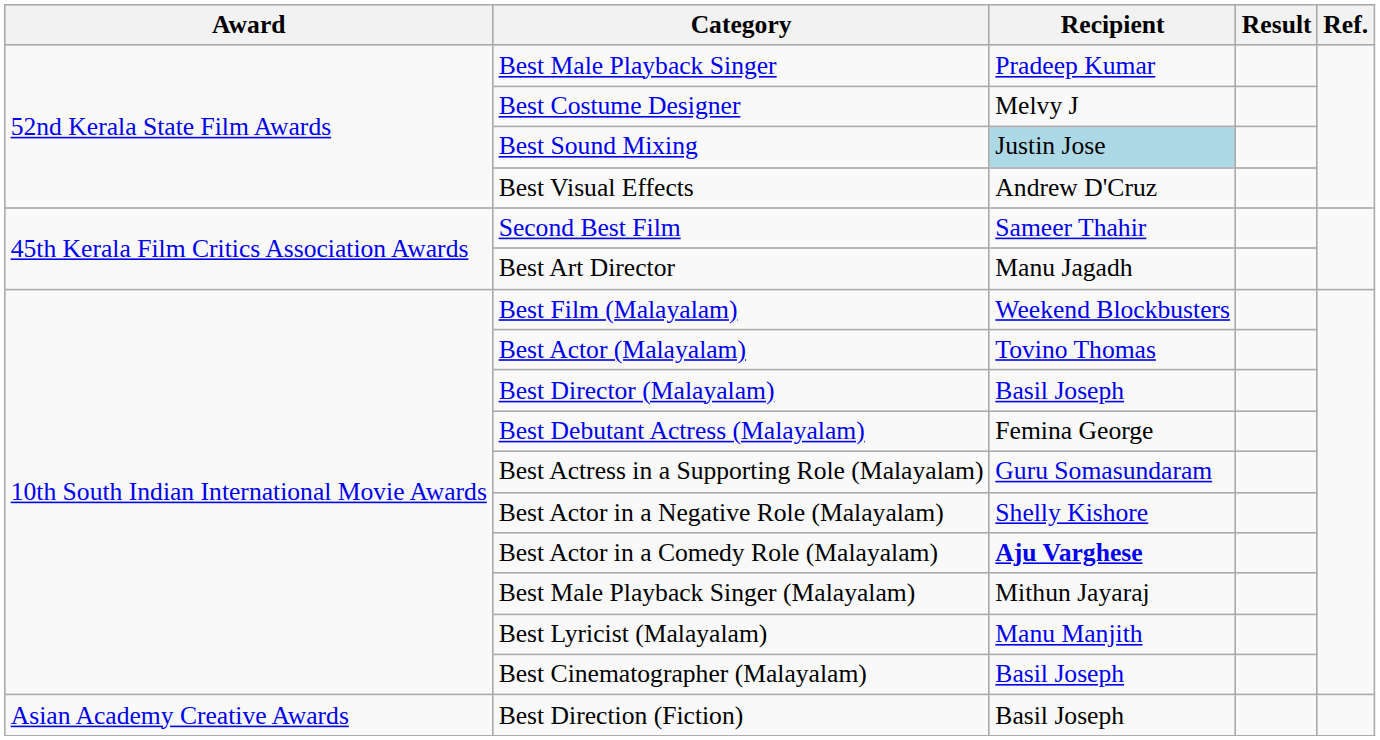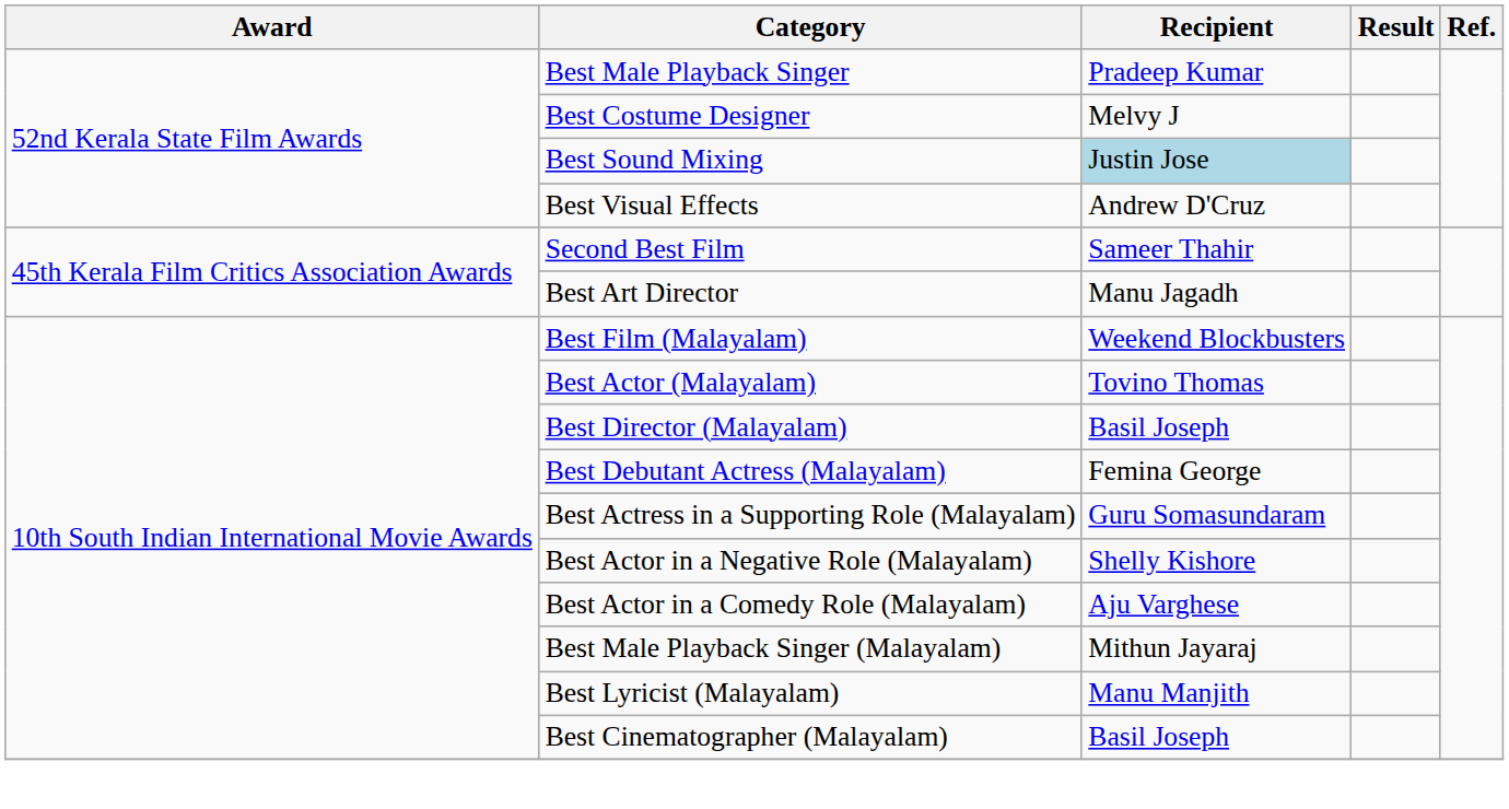 <table class="wikitable">
 <tr>
 <th>Award</th>
 <th>Category</th>
 <th>Recipient</th>
 <th>Result</th>
 <th>Ref.</th>
 </tr>
 <tr>
 <td rowspan="4"><a href='#'>52nd Kerala State Film Awards</a></td>
 <td><a href='#'>Best Male Playback Singer</a></td>
 <td><a href='#'>Pradeep Kumar</a></td>
 <td></td>
 <td rowspan="4"></td>
 </tr>
 <tr>
 <td><a href='#'>Best Costume Designer</a></td>
 <td>Melvy J</td>
 <td></td>
 </tr>
 <tr>
 <td><a href='#'>Best Sound Mixing</a></td>
 <td style="background: lightblue;">Justin Jose</td>
 <td></td>
 </tr>
 <tr>
 <td>Best Visual Effects</td>
 <td>Andrew D'Cruz</td>
 <td></td>
 </tr>
 <tr>
 <td rowspan="2"><a href='#'>45th Kerala Film Critics Association Awards</a></td>
 <td><a href='#'>Second Best Film</a></td>
 <td><a href='#'>Sameer Thahir</a></td>
 <td></td>
 <td rowspan="2"></td>
 </tr>
 <tr>
 <td>Best Art Director</td>
 <td>Manu Jagadh</td>
 <td></td>
 </tr>
 <tr>
 <td rowspan="10"><a href='#'>10th South Indian International Movie Awards</a></td>
 <td><a href='#'>Best Film (Malayalam)</a></td>
 <td><a href='#'>Weekend Blockbusters</a></td>
 <td></td>
 <td rowspan="10"></td>
 </tr>
 <tr>
 <td><a href='#'>Best Actor (Malayalam)</a></td>
 <td><a href='#'>Tovino Thomas</a></td>
 <td></td>
 </tr>
 <tr>
 <td><a href='#'>Best Director (Malayalam)</a></td>
 <td><a href='#'>Basil Joseph</a></td>
 <td></td>
 </tr>
 <tr>
 <td><a href='#'>Best Debutant Actress (Malayalam)</a></td>
 <td>Femina George</td>
 <td></td>
 </tr>
 <tr>
 <td>Best Actress in a Supporting Role (Malayalam)</td>
 <td><a href='#'>Guru Somasundaram</a></td>
 <td></td>
 </tr>
 <tr>
 <td>Best Actor in a Negative Role (Malayalam)</td>
 <td><a href='#'>Shelly Kishore</a></td>
 <td></td>
 </tr>
 <tr>
 <td>Best Actor in a Comedy Role (Malayalam)</td>
-<td><strong><a href='#'>Aju Varghese</a></strong></td>
+<td><a href='#'>Aju Varghese</a></td>
 <td></td>
 </tr>
 <tr>
 <td>Best Male Playback Singer (Malayalam)</td>
 <td>Mithun Jayaraj</td>
 <td></td>
 </tr>
 <tr>
 <td>Best Lyricist (Malayalam)</td>
 <td><a href='#'>Manu Manjith</a></td>
 <td></td>
 </tr>
 <tr>
 <td>Best Cinematographer (Malayalam)</td>
 <td><a href='#'>Basil Joseph</a></td>
 <td></td>
 </tr>
 <tr>
-<td rowspan="1"><a href='#'>Asian Academy Creative Awards</a></td>
-<td>Best Direction (Fiction)</td>
-<td>Basil Joseph</td>
-<td></td>
-<td rowspan="1"></td>
-</tr>
-<tr>
 </tr>
 </table>
